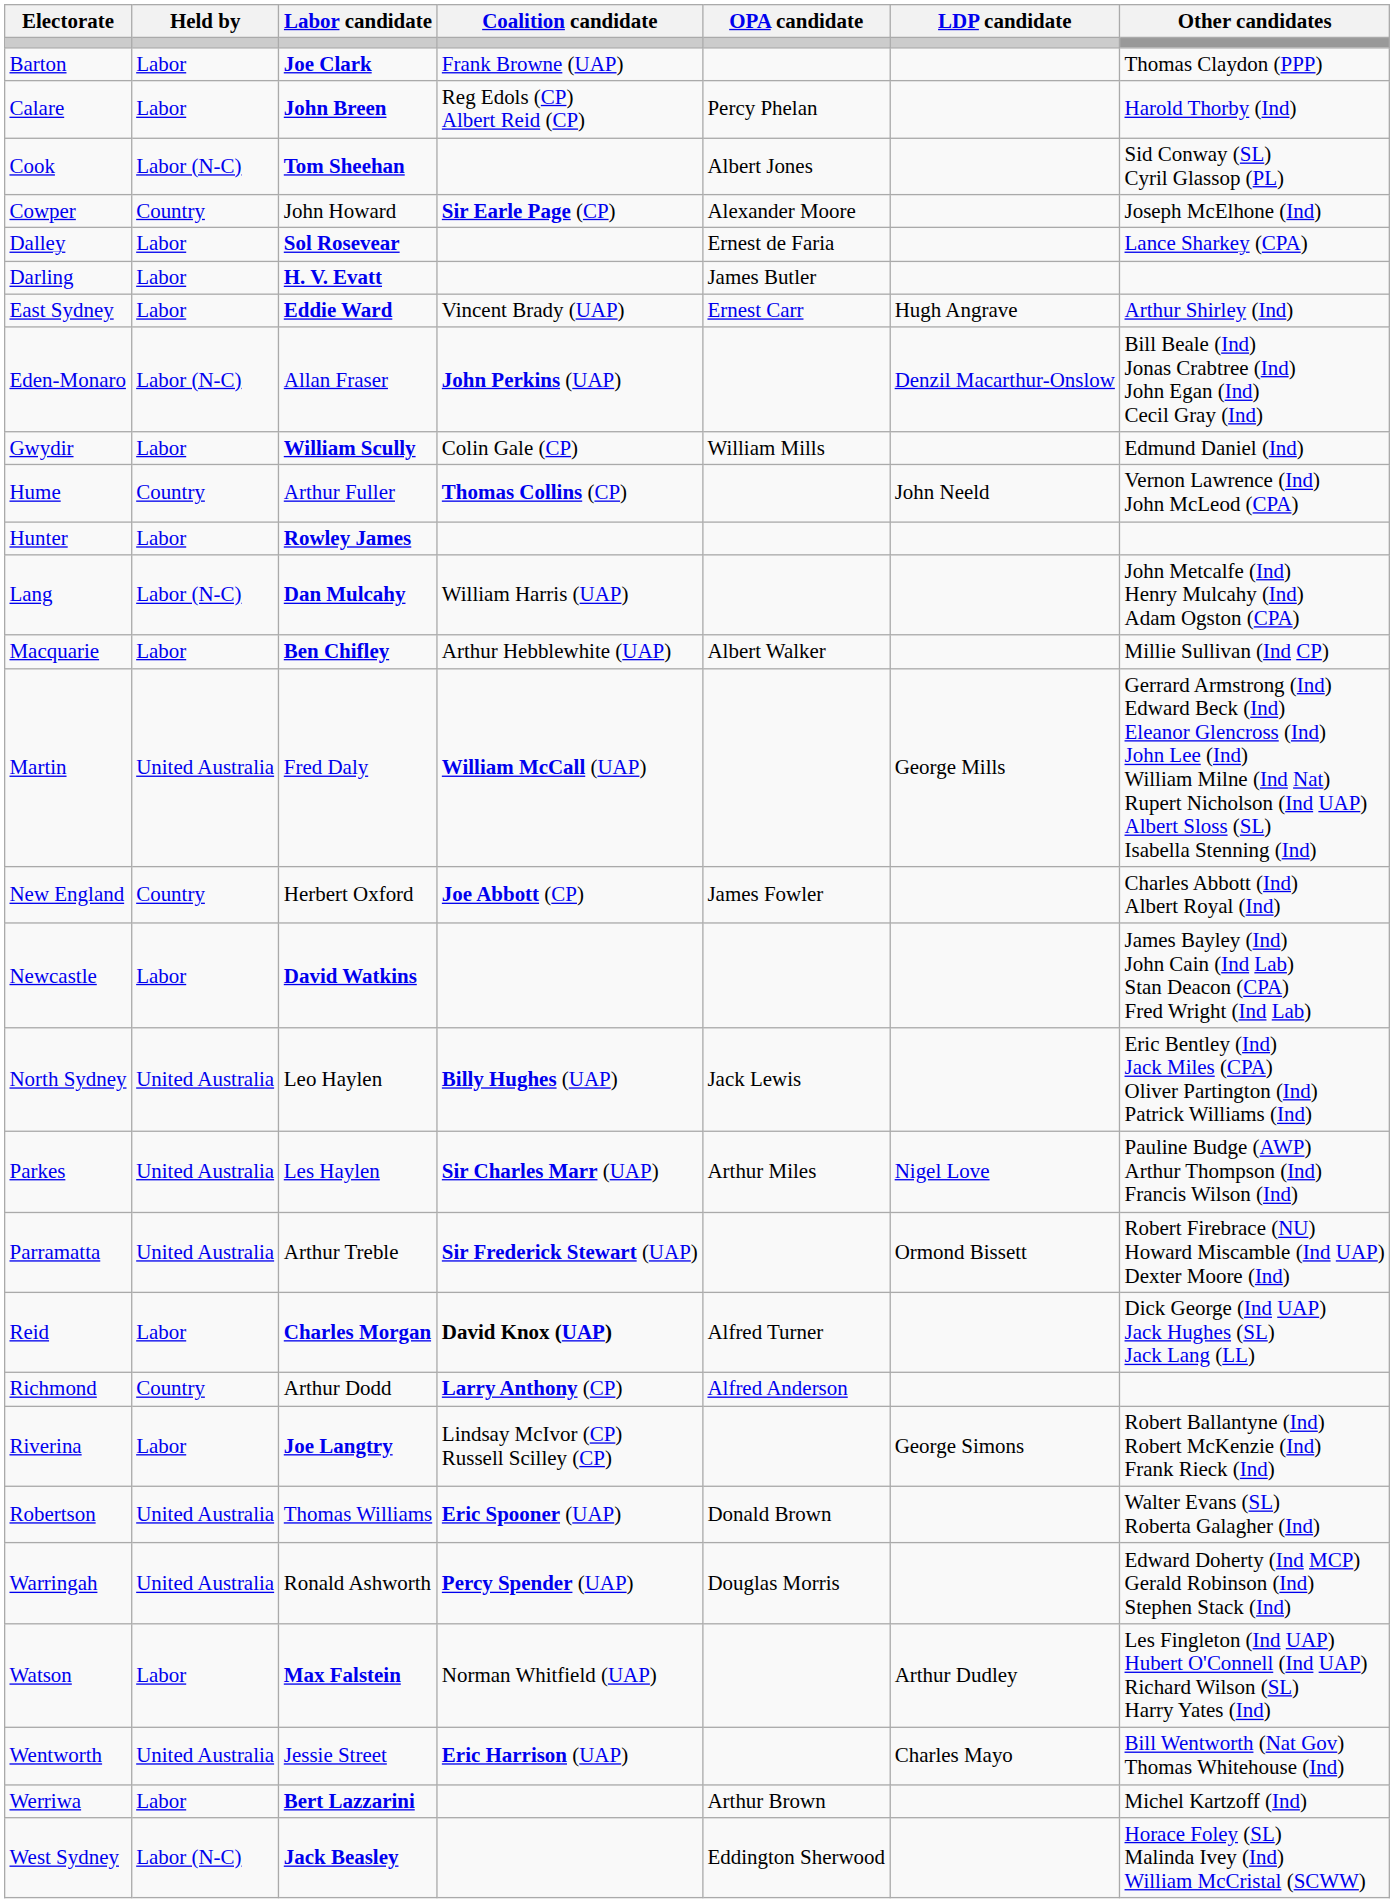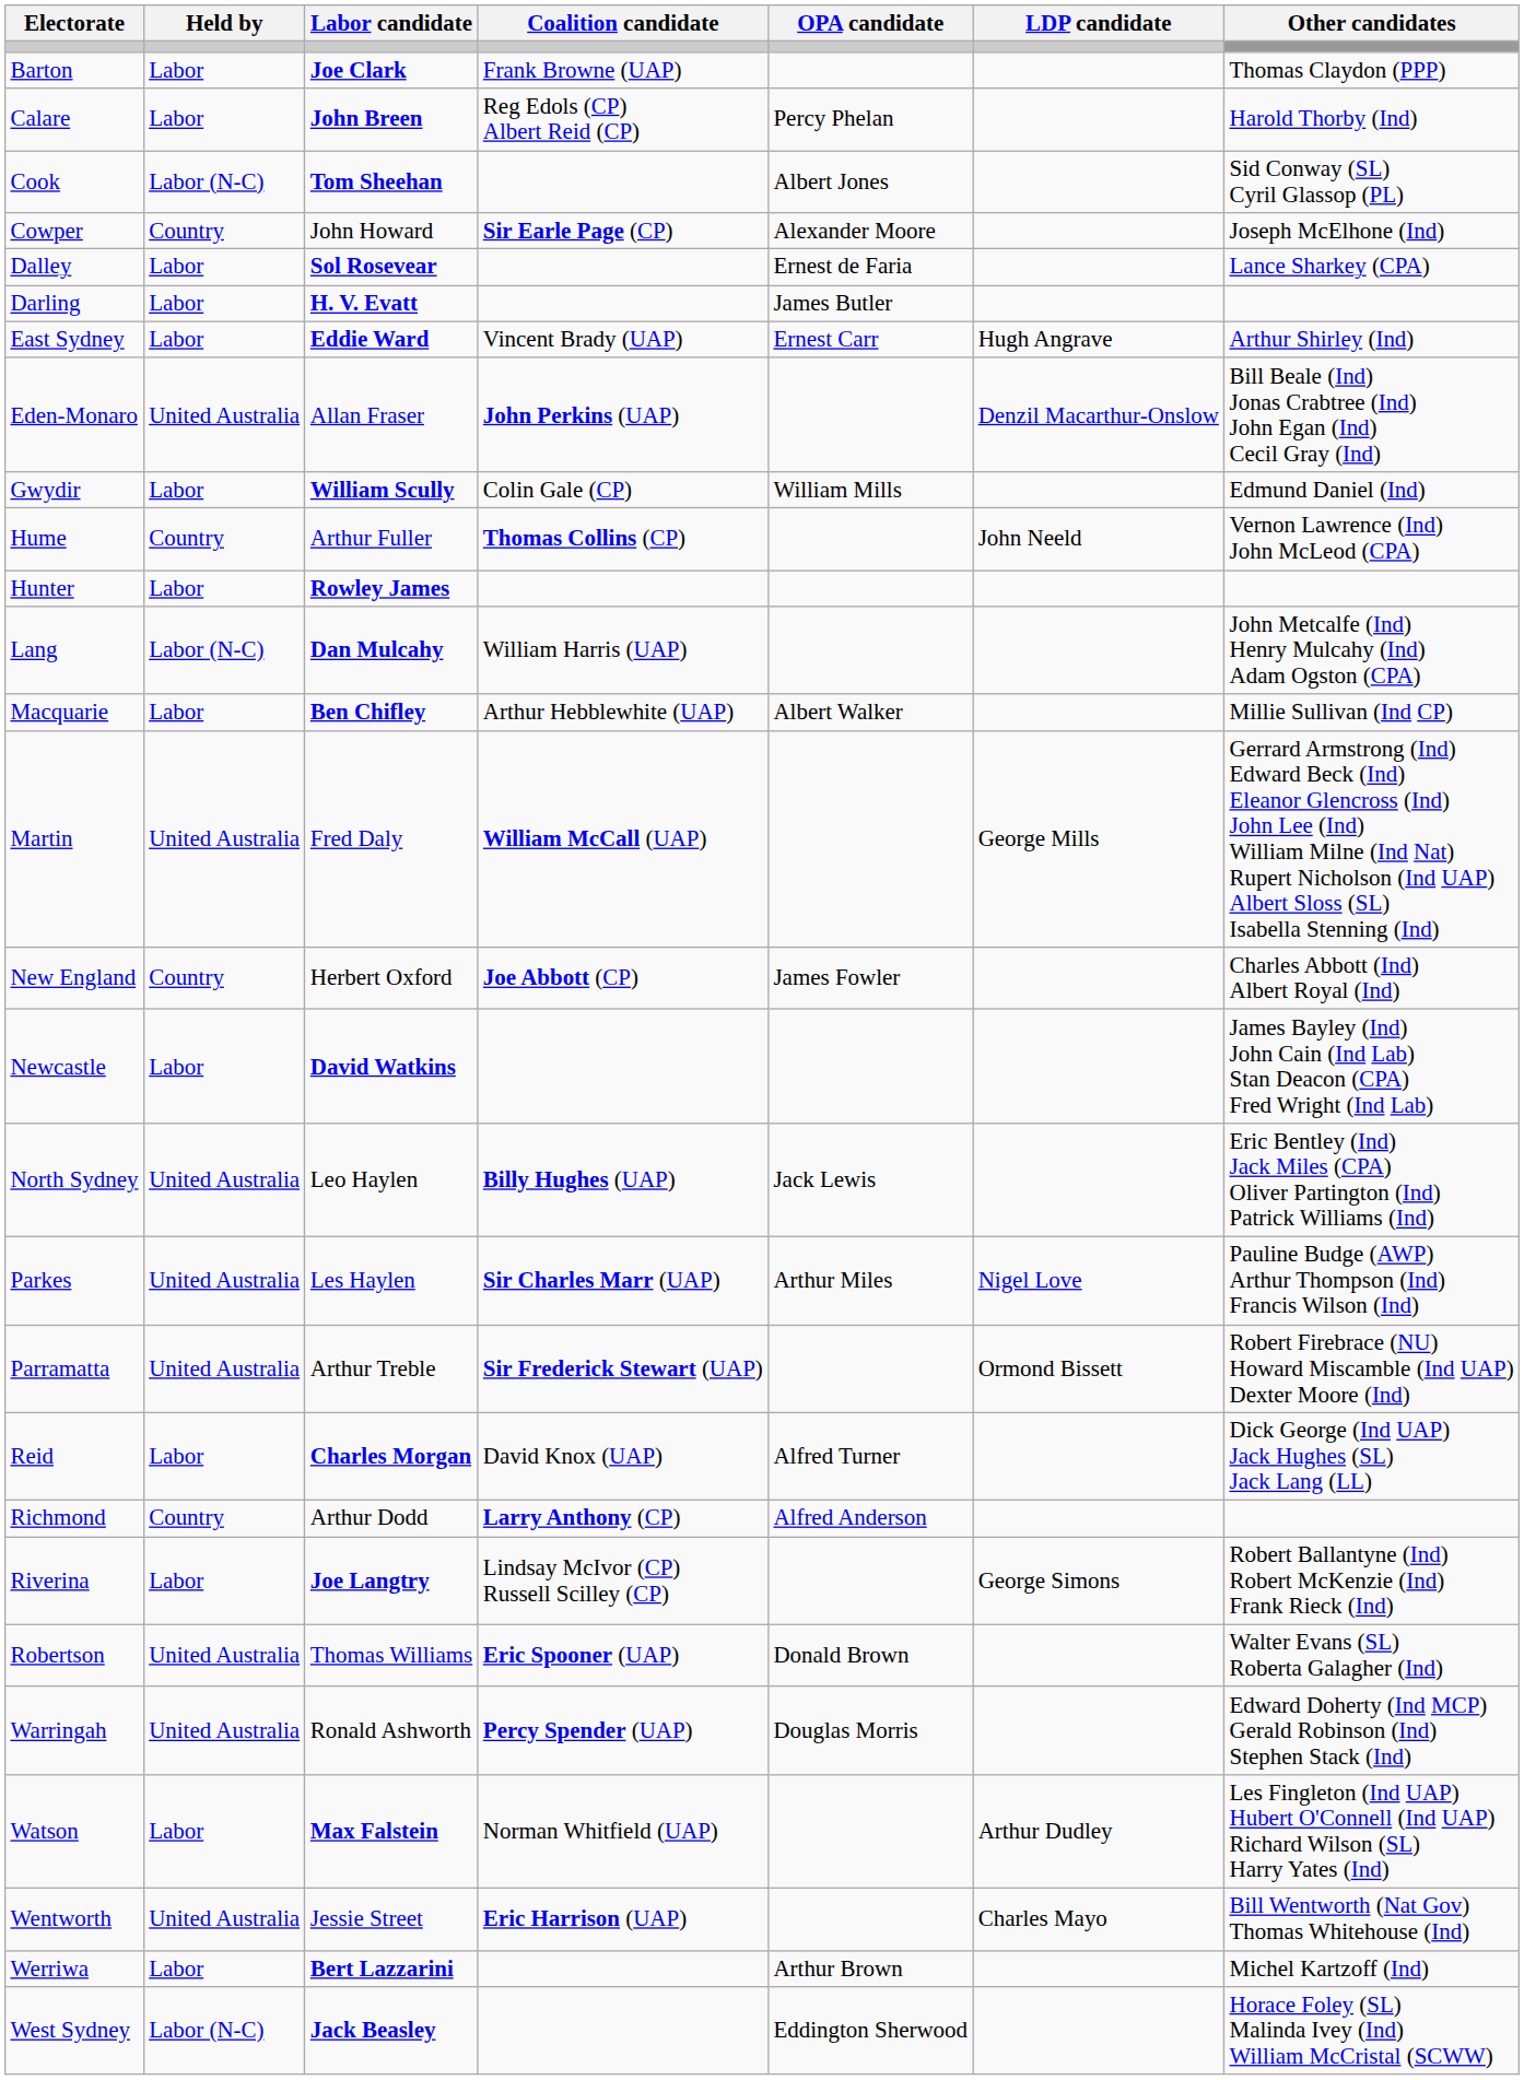 <table class="wikitable">
 <tr>
 <th>Electorate</th>
 <th>Held by</th>
 <th><a href='#'>Labor</a> candidate</th>
 <th><a href='#'>Coalition</a> candidate</th>
 <th><a href='#'>OPA</a> candidate</th>
 <th><a href='#'>LDP</a> candidate</th>
 <th>Other candidates</th>
 </tr>
 <tr bgcolor="#cccccc">
 <td></td>
 <td></td>
 <td></td>
 <td></td>
 <td></td>
 <td></td>
 <td bgcolor="#999999"></td>
 </tr>
 <tr>
 <td><a href='#'>Barton</a></td>
 <td><a href='#'>Labor</a></td>
 <td><strong><a href='#'>Joe Clark</a></strong></td>
 <td><a href='#'>Frank Browne</a> (<a href='#'>UAP</a>)</td>
 <td></td>
 <td></td>
 <td>Thomas Claydon (<a href='#'>PPP</a>)</td>
 </tr>
 <tr>
 <td><a href='#'>Calare</a></td>
 <td><a href='#'>Labor</a></td>
 <td><strong><a href='#'>John Breen</a></strong></td>
 <td>Reg Edols (<a href='#'>CP</a>)<br><a href='#'>Albert Reid</a> (<a href='#'>CP</a>)</td>
 <td>Percy Phelan</td>
 <td></td>
 <td><a href='#'>Harold Thorby</a> (<a href='#'>Ind</a>)</td>
 </tr>
 <tr>
 <td><a href='#'>Cook</a></td>
 <td><a href='#'>Labor (N-C)</a></td>
 <td><strong><a href='#'>Tom Sheehan</a></strong></td>
 <td></td>
 <td>Albert Jones</td>
 <td></td>
 <td>Sid Conway (<a href='#'>SL</a>)<br>Cyril Glassop (<a href='#'>PL</a>)</td>
 </tr>
 <tr>
 <td><a href='#'>Cowper</a></td>
 <td><a href='#'>Country</a></td>
 <td>John Howard</td>
 <td><strong><a href='#'>Sir Earle Page</a></strong> (<a href='#'>CP</a>)</td>
 <td>Alexander Moore</td>
 <td></td>
 <td>Joseph McElhone (<a href='#'>Ind</a>)</td>
 </tr>
 <tr>
 <td><a href='#'>Dalley</a></td>
 <td><a href='#'>Labor</a></td>
 <td><strong><a href='#'>Sol Rosevear</a></strong></td>
 <td></td>
 <td>Ernest de Faria</td>
 <td></td>
 <td><a href='#'>Lance Sharkey</a> (<a href='#'>CPA</a>)</td>
 </tr>
 <tr>
 <td><a href='#'>Darling</a></td>
 <td><a href='#'>Labor</a></td>
 <td><strong><a href='#'>H. V. Evatt</a></strong></td>
 <td></td>
 <td>James Butler</td>
 <td></td>
 <td></td>
 </tr>
 <tr>
 <td><a href='#'>East Sydney</a></td>
 <td><a href='#'>Labor</a></td>
 <td><strong><a href='#'>Eddie Ward</a></strong></td>
 <td>Vincent Brady (<a href='#'>UAP</a>)</td>
 <td><a href='#'>Ernest Carr</a></td>
 <td>Hugh Angrave</td>
 <td><a href='#'>Arthur Shirley</a> (<a href='#'>Ind</a>)</td>
 </tr>
 <tr>
 <td><a href='#'>Eden-Monaro</a></td>
-<td><a href='#'>Labor (N-C)</a></td>
+<td><a href='#'>United Australia</a></td>
 <td><a href='#'>Allan Fraser</a></td>
 <td><strong><a href='#'>John Perkins</a></strong> (<a href='#'>UAP</a>)</td>
 <td></td>
 <td><a href='#'>Denzil Macarthur-Onslow</a></td>
 <td>Bill Beale (<a href='#'>Ind</a>)<br>Jonas Crabtree (<a href='#'>Ind</a>)<br>John Egan (<a href='#'>Ind</a>)<br>Cecil Gray (<a href='#'>Ind</a>)</td>
 </tr>
 <tr>
 <td><a href='#'>Gwydir</a></td>
 <td><a href='#'>Labor</a></td>
 <td><strong><a href='#'>William Scully</a></strong></td>
 <td>Colin Gale (<a href='#'>CP</a>)</td>
 <td>William Mills</td>
 <td></td>
 <td>Edmund Daniel (<a href='#'>Ind</a>)</td>
 </tr>
 <tr>
 <td><a href='#'>Hume</a></td>
 <td><a href='#'>Country</a></td>
 <td><a href='#'>Arthur Fuller</a></td>
 <td><strong><a href='#'>Thomas Collins</a></strong> (<a href='#'>CP</a>)</td>
 <td></td>
 <td>John Neeld</td>
 <td>Vernon Lawrence (<a href='#'>Ind</a>)<br>John McLeod (<a href='#'>CPA</a>)</td>
 </tr>
 <tr>
 <td><a href='#'>Hunter</a></td>
 <td><a href='#'>Labor</a></td>
 <td><strong><a href='#'>Rowley James</a></strong></td>
 <td></td>
 <td></td>
 <td></td>
 <td></td>
 </tr>
 <tr>
 <td><a href='#'>Lang</a></td>
 <td><a href='#'>Labor (N-C)</a></td>
 <td><strong><a href='#'>Dan Mulcahy</a></strong></td>
 <td>William Harris (<a href='#'>UAP</a>)</td>
 <td></td>
 <td></td>
 <td>John Metcalfe (<a href='#'>Ind</a>)<br>Henry Mulcahy (<a href='#'>Ind</a>)<br>Adam Ogston (<a href='#'>CPA</a>)</td>
 </tr>
 <tr>
 <td><a href='#'>Macquarie</a></td>
 <td><a href='#'>Labor</a></td>
 <td><strong><a href='#'>Ben Chifley</a></strong></td>
 <td>Arthur Hebblewhite (<a href='#'>UAP</a>)</td>
 <td>Albert Walker</td>
 <td></td>
 <td>Millie Sullivan (<a href='#'>Ind</a> <a href='#'>CP</a>)</td>
 </tr>
 <tr>
 <td><a href='#'>Martin</a></td>
 <td><a href='#'>United Australia</a></td>
 <td><a href='#'>Fred Daly</a></td>
 <td><strong><a href='#'>William McCall</a></strong> (<a href='#'>UAP</a>)</td>
 <td></td>
 <td>George Mills</td>
 <td>Gerrard Armstrong (<a href='#'>Ind</a>)<br>Edward Beck (<a href='#'>Ind</a>)<br><a href='#'>Eleanor Glencross</a> (<a href='#'>Ind</a>)<br><a href='#'>John Lee</a> (<a href='#'>Ind</a>)<br>William Milne (<a href='#'>Ind</a> <a href='#'>Nat</a>)<br>Rupert Nicholson (<a href='#'>Ind</a> <a href='#'>UAP</a>)<br><a href='#'>Albert Sloss</a> (<a href='#'>SL</a>)<br>Isabella Stenning (<a href='#'>Ind</a>)</td>
 </tr>
 <tr>
 <td><a href='#'>New England</a></td>
 <td><a href='#'>Country</a></td>
 <td>Herbert Oxford</td>
 <td><strong><a href='#'>Joe Abbott</a></strong> (<a href='#'>CP</a>)</td>
 <td>James Fowler</td>
 <td></td>
 <td>Charles Abbott (<a href='#'>Ind</a>)<br>Albert Royal (<a href='#'>Ind</a>)</td>
 </tr>
 <tr>
 <td><a href='#'>Newcastle</a></td>
 <td><a href='#'>Labor</a></td>
 <td><strong><a href='#'>David Watkins</a></strong></td>
 <td></td>
 <td></td>
 <td></td>
 <td>James Bayley (<a href='#'>Ind</a>)<br>John Cain (<a href='#'>Ind</a> <a href='#'>Lab</a>)<br>Stan Deacon (<a href='#'>CPA</a>)<br>Fred Wright (<a href='#'>Ind</a> <a href='#'>Lab</a>)</td>
 </tr>
 <tr>
 <td><a href='#'>North Sydney</a></td>
 <td><a href='#'>United Australia</a></td>
 <td>Leo Haylen</td>
 <td><strong><a href='#'>Billy Hughes</a></strong> (<a href='#'>UAP</a>)</td>
 <td>Jack Lewis</td>
 <td></td>
 <td>Eric Bentley (<a href='#'>Ind</a>)<br><a href='#'>Jack Miles</a> (<a href='#'>CPA</a>)<br>Oliver Partington (<a href='#'>Ind</a>)<br>Patrick Williams (<a href='#'>Ind</a>)</td>
 </tr>
 <tr>
 <td><a href='#'>Parkes</a></td>
 <td><a href='#'>United Australia</a></td>
 <td><a href='#'>Les Haylen</a></td>
 <td><strong><a href='#'>Sir Charles Marr</a></strong> (<a href='#'>UAP</a>)</td>
 <td>Arthur Miles</td>
 <td><a href='#'>Nigel Love</a></td>
 <td>Pauline Budge (<a href='#'>AWP</a>)<br>Arthur Thompson (<a href='#'>Ind</a>)<br>Francis Wilson (<a href='#'>Ind</a>)</td>
 </tr>
 <tr>
 <td><a href='#'>Parramatta</a></td>
 <td><a href='#'>United Australia</a></td>
 <td>Arthur Treble</td>
 <td><strong><a href='#'>Sir Frederick Stewart</a></strong> (<a href='#'>UAP</a>)</td>
 <td></td>
 <td>Ormond Bissett</td>
 <td>Robert Firebrace (<a href='#'>NU</a>)<br>Howard Miscamble (<a href='#'>Ind</a> <a href='#'>UAP</a>)<br>Dexter Moore (<a href='#'>Ind</a>)</td>
 </tr>
 <tr>
 <td><a href='#'>Reid</a></td>
 <td><a href='#'>Labor</a></td>
 <td><strong><a href='#'>Charles Morgan</a></strong></td>
-<td><strong>David Knox (<a href='#'>UAP</a>)</strong></td>
+<td>David Knox (<a href='#'>UAP</a>)</td>
 <td>Alfred Turner</td>
 <td></td>
 <td>Dick George (<a href='#'>Ind</a> <a href='#'>UAP</a>)<br><a href='#'>Jack Hughes</a> (<a href='#'>SL</a>)<br><a href='#'>Jack Lang</a> (<a href='#'>LL</a>)</td>
 </tr>
 <tr>
 <td><a href='#'>Richmond</a></td>
 <td><a href='#'>Country</a></td>
 <td>Arthur Dodd</td>
 <td><strong><a href='#'>Larry Anthony</a></strong> (<a href='#'>CP</a>)</td>
 <td><a href='#'>Alfred Anderson</a></td>
 <td></td>
 <td></td>
 </tr>
 <tr>
 <td><a href='#'>Riverina</a></td>
 <td><a href='#'>Labor</a></td>
 <td><strong><a href='#'>Joe Langtry</a></strong></td>
 <td>Lindsay McIvor (<a href='#'>CP</a>)<br>Russell Scilley (<a href='#'>CP</a>)</td>
 <td></td>
 <td>George Simons</td>
 <td>Robert Ballantyne (<a href='#'>Ind</a>)<br>Robert McKenzie (<a href='#'>Ind</a>)<br>Frank Rieck (<a href='#'>Ind</a>)</td>
 </tr>
 <tr>
 <td><a href='#'>Robertson</a></td>
 <td><a href='#'>United Australia</a></td>
 <td><a href='#'>Thomas Williams</a></td>
 <td><strong><a href='#'>Eric Spooner</a></strong> (<a href='#'>UAP</a>)</td>
 <td>Donald Brown</td>
 <td></td>
 <td>Walter Evans (<a href='#'>SL</a>)<br>Roberta Galagher (<a href='#'>Ind</a>)</td>
 </tr>
 <tr>
 <td><a href='#'>Warringah</a></td>
 <td><a href='#'>United Australia</a></td>
 <td>Ronald Ashworth</td>
 <td><strong><a href='#'>Percy Spender</a></strong> (<a href='#'>UAP</a>)</td>
 <td>Douglas Morris</td>
 <td></td>
 <td>Edward Doherty (<a href='#'>Ind</a> <a href='#'>MCP</a>)<br>Gerald Robinson (<a href='#'>Ind</a>)<br>Stephen Stack (<a href='#'>Ind</a>)</td>
 </tr>
 <tr>
 <td><a href='#'>Watson</a></td>
 <td><a href='#'>Labor</a></td>
 <td><strong><a href='#'>Max Falstein</a></strong></td>
 <td>Norman Whitfield (<a href='#'>UAP</a>)</td>
 <td></td>
 <td>Arthur Dudley</td>
 <td>Les Fingleton (<a href='#'>Ind</a> <a href='#'>UAP</a>)<br><a href='#'>Hubert O'Connell</a> (<a href='#'>Ind</a> <a href='#'>UAP</a>)<br>Richard Wilson (<a href='#'>SL</a>)<br>Harry Yates (<a href='#'>Ind</a>)</td>
 </tr>
 <tr>
 <td><a href='#'>Wentworth</a></td>
 <td><a href='#'>United Australia</a></td>
 <td><a href='#'>Jessie Street</a></td>
 <td><strong><a href='#'>Eric Harrison</a></strong> (<a href='#'>UAP</a>)</td>
 <td></td>
 <td>Charles Mayo</td>
 <td><a href='#'>Bill Wentworth</a> (<a href='#'>Nat Gov</a>)<br>Thomas Whitehouse (<a href='#'>Ind</a>)</td>
 </tr>
 <tr>
 <td><a href='#'>Werriwa</a></td>
 <td><a href='#'>Labor</a></td>
 <td><strong><a href='#'>Bert Lazzarini</a></strong></td>
 <td></td>
 <td>Arthur Brown</td>
 <td></td>
 <td>Michel Kartzoff (<a href='#'>Ind</a>)</td>
 </tr>
 <tr>
 <td><a href='#'>West Sydney</a></td>
 <td><a href='#'>Labor (N-C)</a></td>
 <td><strong><a href='#'>Jack Beasley</a></strong></td>
 <td></td>
 <td>Eddington Sherwood</td>
 <td></td>
 <td><a href='#'>Horace Foley</a> (<a href='#'>SL</a>)<br>Malinda Ivey (<a href='#'>Ind</a>)<br><a href='#'>William McCristal</a> (<a href='#'>SCWW</a>)</td>
 </tr>
 </table>
